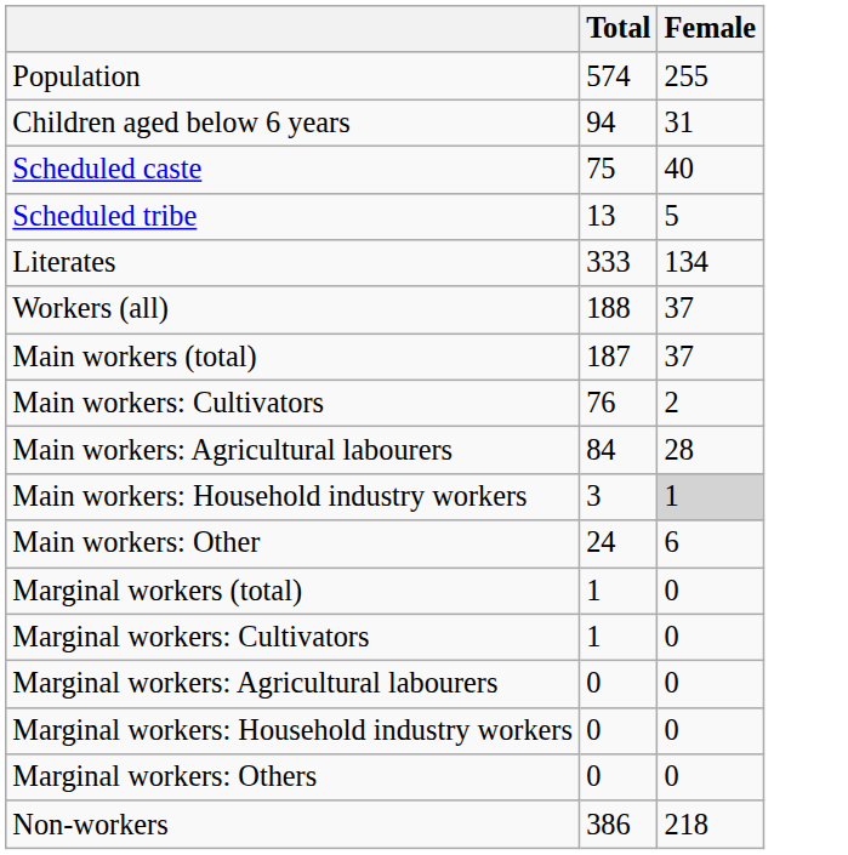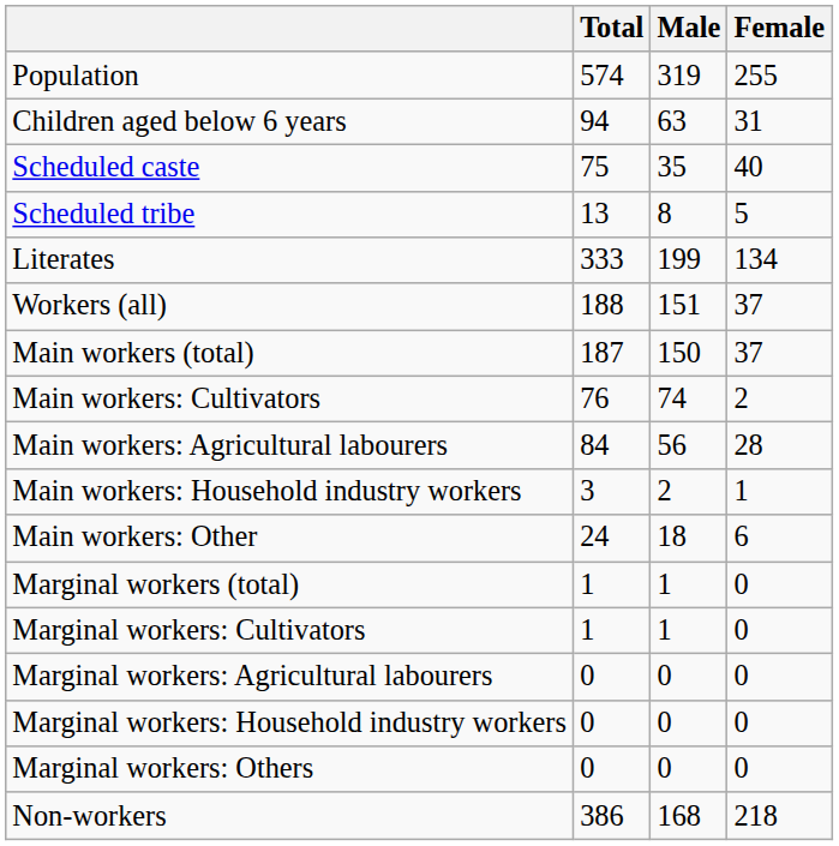 <table class="wikitable sortable">
 <tr>
 <th></th>
 <th>Total</th>
+<th>Male</th>
 <th>Female</th>
 </tr>
 <tr>
 <td>Population</td>
 <td>574</td>
+<td>319</td>
 <td>255</td>
 </tr>
 <tr>
 <td>Children aged below 6 years</td>
 <td>94</td>
+<td>63</td>
 <td>31</td>
 </tr>
 <tr>
 <td><a href='#'>Scheduled caste</a></td>
 <td>75</td>
+<td>35</td>
 <td>40</td>
 </tr>
 <tr>
 <td><a href='#'>Scheduled tribe</a></td>
 <td>13</td>
+<td>8</td>
 <td>5</td>
 </tr>
 <tr>
 <td>Literates</td>
 <td>333</td>
+<td>199</td>
 <td>134</td>
 </tr>
 <tr>
 <td>Workers (all)</td>
 <td>188</td>
+<td>151</td>
 <td>37</td>
 </tr>
 <tr>
 <td>Main workers (total)</td>
 <td>187</td>
+<td>150</td>
 <td>37</td>
 </tr>
 <tr>
 <td>Main workers: Cultivators</td>
 <td>76</td>
+<td>74</td>
 <td>2</td>
 </tr>
 <tr>
 <td>Main workers: Agricultural labourers</td>
 <td>84</td>
+<td>56</td>
 <td>28</td>
 </tr>
 <tr>
 <td>Main workers: Household industry workers</td>
 <td>3</td>
-<td style="background: lightgrey;">1</td>
+<td>2</td>
+<td>1</td>
 </tr>
 <tr>
 <td>Main workers: Other</td>
 <td>24</td>
+<td>18</td>
 <td>6</td>
 </tr>
 <tr>
 <td>Marginal workers (total)</td>
 <td>1</td>
+<td>1</td>
 <td>0</td>
 </tr>
 <tr>
 <td>Marginal workers: Cultivators</td>
+<td>1</td>
 <td>1</td>
 <td>0</td>
 </tr>
 <tr>
 <td>Marginal workers: Agricultural labourers</td>
 <td>0</td>
 <td>0</td>
+<td>0</td>
 </tr>
 <tr>
 <td>Marginal workers: Household industry workers</td>
+<td>0</td>
 <td>0</td>
 <td>0</td>
 </tr>
 <tr>
 <td>Marginal workers: Others</td>
 <td>0</td>
 <td>0</td>
+<td>0</td>
 </tr>
 <tr>
 <td>Non-workers</td>
 <td>386</td>
+<td>168</td>
 <td>218</td>
 </tr>
 </table>
